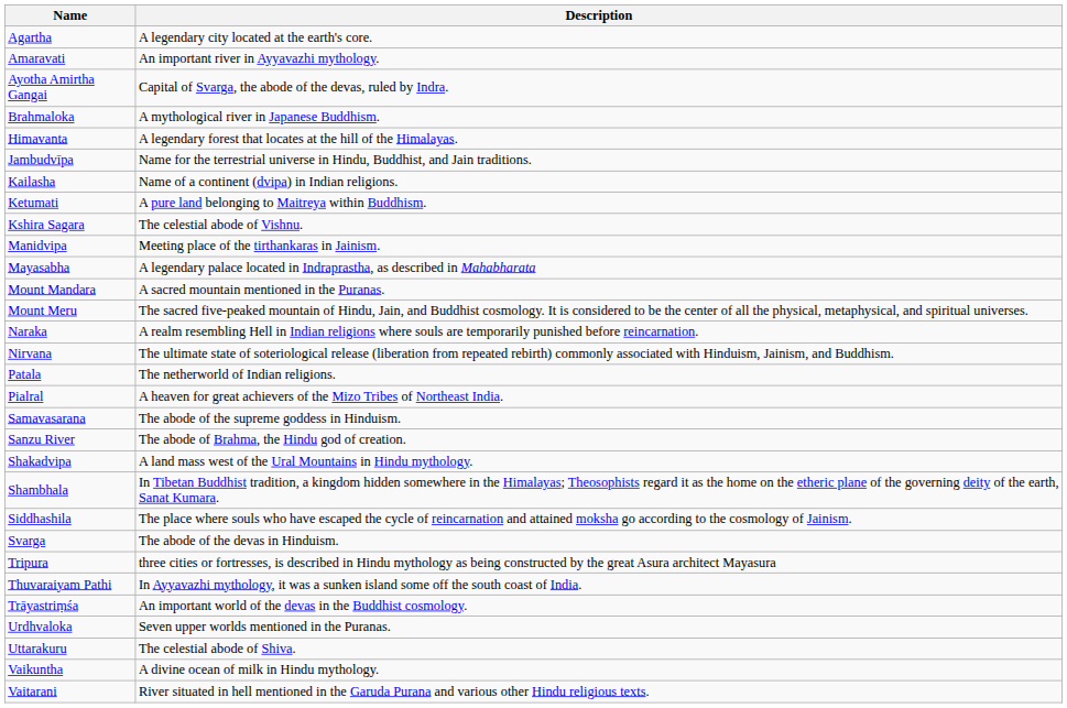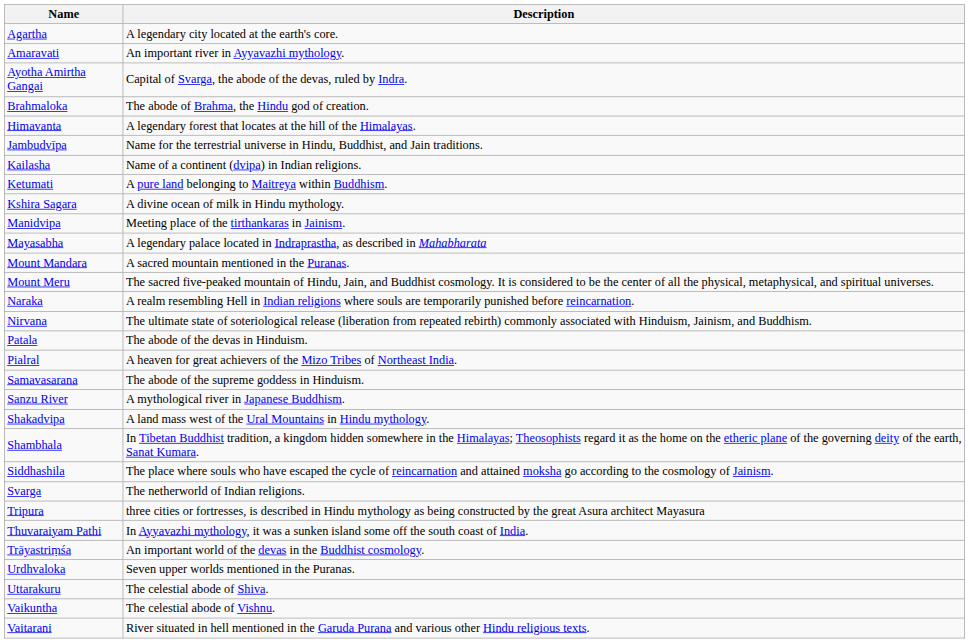 <table class="wikitable">
 <tr>
 <th>Name</th>
 <th>Description</th>
 </tr>
 <tr>
 <td><a href='#'>Agartha</a></td>
 <td>A legendary city located at the earth's core.</td>
 </tr>
 <tr>
 <td><a href='#'>Amaravati</a></td>
 <td>An important river in <a href='#'>Ayyavazhi mythology</a>.</td>
 </tr>
 <tr>
 <td><a href='#'>Ayotha Amirtha Gangai</a></td>
 <td>Capital of <a href='#'>Svarga</a>, the abode of the devas, ruled by <a href='#'>Indra</a>.</td>
 </tr>
 <tr>
 <td><a href='#'>Brahmaloka</a></td>
-<td>A mythological river in <a href='#'>Japanese Buddhism</a>.</td>
+<td>The abode of <a href='#'>Brahma</a>, the <a href='#'>Hindu</a> god of creation.</td>
 </tr>
 <tr>
 <td><a href='#'>Himavanta</a></td>
 <td>A legendary forest that locates at the hill of the <a href='#'>Himalayas</a>.</td>
 </tr>
 <tr>
 <td><a href='#'>Jambudvīpa</a></td>
 <td>Name for the terrestrial universe in Hindu, Buddhist, and Jain traditions.</td>
 </tr>
 <tr>
 <td><a href='#'>Kailasha</a></td>
 <td>Name of a continent (<a href='#'>dvipa</a>) in Indian religions.</td>
 </tr>
 <tr>
 <td><a href='#'>Ketumati</a></td>
 <td>A <a href='#'>pure land</a> belonging to <a href='#'>Maitreya</a> within <a href='#'>Buddhism</a>.</td>
 </tr>
 <tr>
 <td><a href='#'>Kshira Sagara</a></td>
-<td>The celestial abode of <a href='#'>Vishnu</a>.</td>
+<td>A divine ocean of milk in Hindu mythology.</td>
 </tr>
 <tr>
 <td><a href='#'>Manidvipa</a></td>
 <td>Meeting place of the <a href='#'>tirthankaras</a> in <a href='#'>Jainism</a>.</td>
 </tr>
 <tr>
 <td><a href='#'>Mayasabha</a></td>
 <td>A legendary palace located in <a href='#'>Indraprastha</a>, as described in <em><a href='#'>Mahabharata</a></em></td>
 </tr>
 <tr>
 <td><a href='#'>Mount Mandara</a></td>
 <td>A sacred mountain mentioned in the <a href='#'>Puranas</a>.</td>
 </tr>
 <tr>
 <td><a href='#'>Mount Meru</a></td>
 <td>The sacred five-peaked mountain of Hindu, Jain, and Buddhist cosmology. It is considered to be the center of all the physical, metaphysical, and spiritual universes.</td>
 </tr>
 <tr>
 <td><a href='#'>Naraka</a></td>
 <td>A realm resembling Hell in <a href='#'>Indian religions</a> where souls are temporarily punished before <a href='#'>reincarnation</a>.</td>
 </tr>
 <tr>
 <td><a href='#'>Nirvana</a></td>
 <td>The ultimate state of soteriological release (liberation from repeated rebirth) commonly associated with Hinduism, Jainism, and Buddhism.</td>
 </tr>
 <tr>
 <td><a href='#'>Patala</a></td>
-<td>The netherworld of Indian religions.</td>
+<td>The abode of the devas in Hinduism.</td>
 </tr>
 <tr>
 <td><a href='#'>Pialral</a></td>
 <td>A heaven for great achievers of the <a href='#'>Mizo Tribes</a> of <a href='#'>Northeast India</a>.</td>
 </tr>
 <tr>
 <td><a href='#'>Samavasarana</a></td>
 <td>The abode of the supreme goddess in Hinduism.</td>
 </tr>
 <tr>
 <td><a href='#'>Sanzu River</a></td>
-<td>The abode of <a href='#'>Brahma</a>, the <a href='#'>Hindu</a> god of creation.</td>
+<td>A mythological river in <a href='#'>Japanese Buddhism</a>.</td>
 </tr>
 <tr>
 <td><a href='#'>Shakadvipa</a></td>
 <td>A  land mass west of the <a href='#'>Ural Mountains</a> in <a href='#'>Hindu mythology</a>.</td>
 </tr>
 <tr>
 <td><a href='#'>Shambhala</a></td>
 <td>In <a href='#'>Tibetan Buddhist</a> tradition, a kingdom hidden somewhere in the <a href='#'>Himalayas</a>; <a href='#'>Theosophists</a> regard it as the home on the <a href='#'>etheric plane</a> of the governing <a href='#'>deity</a> of the earth, <a href='#'>Sanat Kumara</a>.</td>
 </tr>
 <tr>
 <td><a href='#'>Siddhashila</a></td>
 <td>The place where souls who have escaped the cycle of <a href='#'>reincarnation</a> and attained <a href='#'>moksha</a> go according to the cosmology of <a href='#'>Jainism</a>.</td>
 </tr>
 <tr>
 <td><a href='#'>Svarga</a></td>
-<td>The abode of the devas in Hinduism.</td>
+<td>The netherworld of Indian religions.</td>
 </tr>
 <tr>
 <td><a href='#'>Tripura</a></td>
 <td>three cities or fortresses, is described in Hindu mythology as being constructed by the great Asura architect Mayasura</td>
 </tr>
 <tr>
 <td><a href='#'>Thuvaraiyam Pathi</a></td>
 <td>In <a href='#'>Ayyavazhi mythology</a>, it was a sunken island some  off the south coast of <a href='#'>India</a>.</td>
 </tr>
 <tr>
 <td><a href='#'>Trāyastriṃśa</a></td>
 <td>An important world of the <a href='#'>devas</a> in the <a href='#'>Buddhist cosmology</a>.</td>
 </tr>
 <tr>
 <td><a href='#'>Urdhvaloka</a></td>
 <td>Seven upper worlds mentioned in the Puranas.</td>
 </tr>
 <tr>
 <td><a href='#'>Uttarakuru</a></td>
 <td>The celestial abode of <a href='#'>Shiva</a>.</td>
 </tr>
 <tr>
 <td><a href='#'>Vaikuntha</a></td>
-<td>A divine ocean of milk in Hindu mythology.</td>
+<td>The celestial abode of <a href='#'>Vishnu</a>.</td>
 </tr>
 <tr>
 <td><a href='#'>Vaitarani</a></td>
 <td>River situated in hell mentioned in the <a href='#'>Garuda Purana</a> and various other <a href='#'>Hindu religious texts</a>.</td>
 </tr>
 </table>
